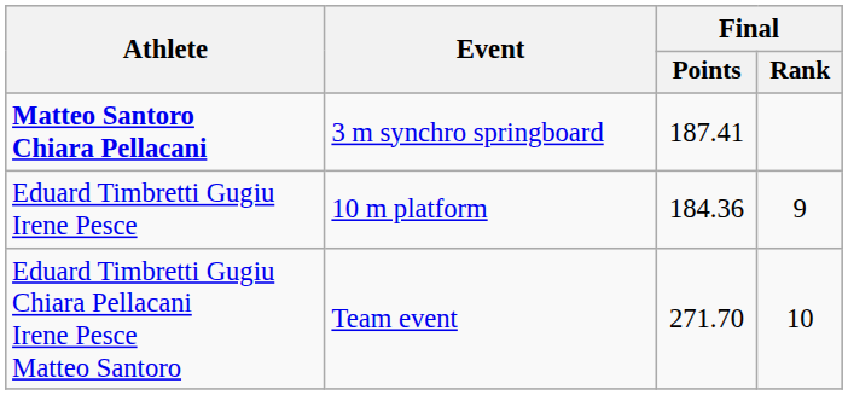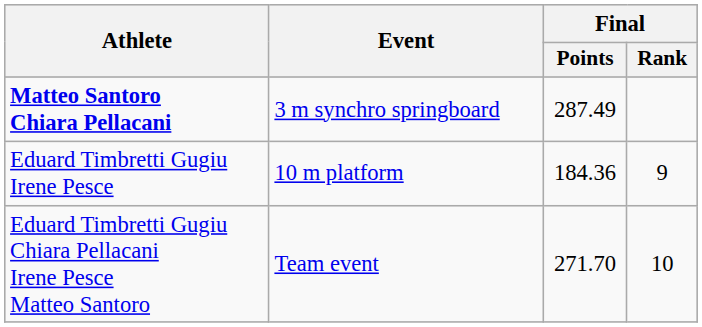 <table class="wikitable" style="text-align:center; font-size:90%; width:50%;">
 <tr>
 <th rowspan=2>Athlete</th>
 <th rowspan=2>Event</th>
 <th colspan=2>Final</th>
 </tr>
 <tr style="font-size:95%">
 <th>Points</th>
 <th>Rank</th>
 </tr>
 <tr>
 <td align=left><strong><a href='#'>Matteo Santoro</a><br><a href='#'>Chiara Pellacani</a></strong></td>
 <td align=left><a href='#'>3 m synchro springboard</a></td>
-<td>187.41</td>
+<td>287.49</td>
 <td></td>
 </tr>
 <tr>
 <td align=left><a href='#'>Eduard Timbretti Gugiu</a><br><a href='#'>Irene Pesce</a></td>
 <td align=left><a href='#'>10 m platform</a></td>
 <td>184.36</td>
 <td>9</td>
 </tr>
 <tr>
 <td align=left><a href='#'>Eduard Timbretti Gugiu</a><br><a href='#'>Chiara Pellacani</a><br><a href='#'>Irene Pesce</a><br><a href='#'>Matteo Santoro</a></td>
 <td align=left><a href='#'>Team event</a></td>
 <td>271.70</td>
 <td>10</td>
 </tr>
 </table>
